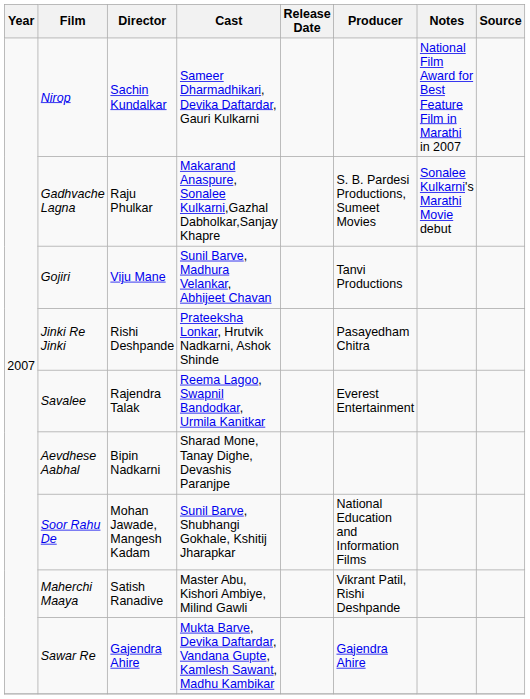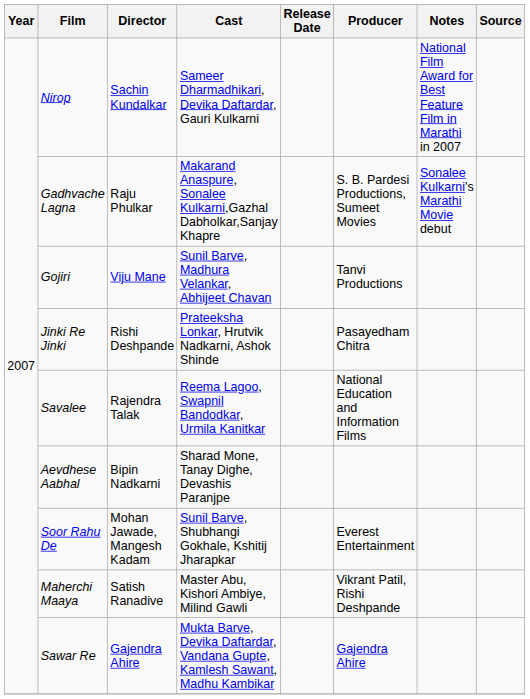 <table class ="wikitable sortable collapsible">
 <tr>
 <th style="width: 05%;">Year</th>
 <th style="width: 15%;">Film</th>
 <th style="width: 15%;">Director</th>
 <th style="width: 40%;" class="unsortable">Cast</th>
 <th style="width: 10%;">Release Date</th>
 <th style="width: 15%;" class="unsortable">Producer</th>
 <th style="width: 15%;" class="unsortable">Notes</th>
 <th style="width: 15%;" class="unsortable">Source</th>
 </tr>
 <tr>
 <td rowspan=9 align="center">2007</td>
 <td><em><a href='#'>Nirop</a></em></td>
 <td><a href='#'>Sachin Kundalkar</a></td>
 <td><a href='#'>Sameer Dharmadhikari</a>, <a href='#'>Devika Daftardar</a>, Gauri Kulkarni</td>
 <td></td>
 <td></td>
 <td><a href='#'>National Film Award for Best Feature Film in Marathi</a> in 2007</td>
 <td></td>
 </tr>
 <tr>
 <td><em>Gadhvache Lagna</em></td>
 <td>Raju Phulkar</td>
 <td><a href='#'>Makarand Anaspure</a>, <a href='#'>Sonalee Kulkarni</a>,Gazhal Dabholkar,Sanjay Khapre</td>
 <td></td>
 <td>S. B. Pardesi Productions, Sumeet Movies</td>
 <td><a href='#'>Sonalee Kulkarni</a>'s <a href='#'>Marathi Movie</a> debut</td>
 <td></td>
 </tr>
 <tr>
 <td><em>Gojiri</em></td>
 <td><a href='#'>Viju Mane</a></td>
 <td><a href='#'>Sunil Barve</a>, <a href='#'>Madhura Velankar</a>, <a href='#'>Abhijeet Chavan</a></td>
 <td></td>
 <td>Tanvi Productions</td>
 <td></td>
 <td></td>
 </tr>
 <tr>
 <td><em>Jinki Re Jinki</em></td>
 <td>Rishi Deshpande</td>
 <td><a href='#'>Prateeksha Lonkar</a>, Hrutvik Nadkarni, Ashok Shinde</td>
 <td></td>
 <td>Pasayedham Chitra</td>
 <td></td>
 <td></td>
 </tr>
 <tr>
 <td><em>Savalee</em></td>
 <td>Rajendra Talak</td>
 <td><a href='#'>Reema Lagoo</a>, <a href='#'>Swapnil Bandodkar</a>, <a href='#'>Urmila Kanitkar</a></td>
 <td></td>
-<td>Everest Entertainment</td>
+<td>National Education and Information Films</td>
 <td></td>
 <td></td>
 </tr>
 <tr>
 <td><em>Aevdhese Aabhal</em></td>
 <td>Bipin Nadkarni</td>
 <td>Sharad Mone, Tanay Dighe, Devashis Paranjpe</td>
 <td></td>
 <td></td>
 <td></td>
 <td></td>
 </tr>
 <tr>
 <td><em><a href='#'>Soor Rahu De</a></em></td>
 <td>Mohan Jawade, Mangesh Kadam</td>
 <td><a href='#'>Sunil Barve</a>, Shubhangi Gokhale, Kshitij Jharapkar</td>
 <td></td>
-<td>National Education and Information Films</td>
+<td>Everest Entertainment</td>
 <td></td>
 <td></td>
 </tr>
 <tr>
 <td><em>Maherchi Maaya</em></td>
 <td>Satish Ranadive</td>
 <td>Master Abu, Kishori Ambiye, Milind Gawli</td>
 <td></td>
 <td>Vikrant Patil, Rishi Deshpande</td>
 <td></td>
 <td></td>
 </tr>
 <tr>
 <td><em>Sawar Re</em></td>
 <td><a href='#'>Gajendra Ahire</a></td>
 <td><a href='#'>Mukta Barve</a>, <a href='#'>Devika Daftardar</a>, <a href='#'>Vandana Gupte</a>, <a href='#'>Kamlesh Sawant</a>, <a href='#'>Madhu Kambikar</a></td>
 <td></td>
 <td><a href='#'>Gajendra Ahire</a></td>
 <td></td>
 <td></td>
 </tr>
 <tr>
 </tr>
 </table>
